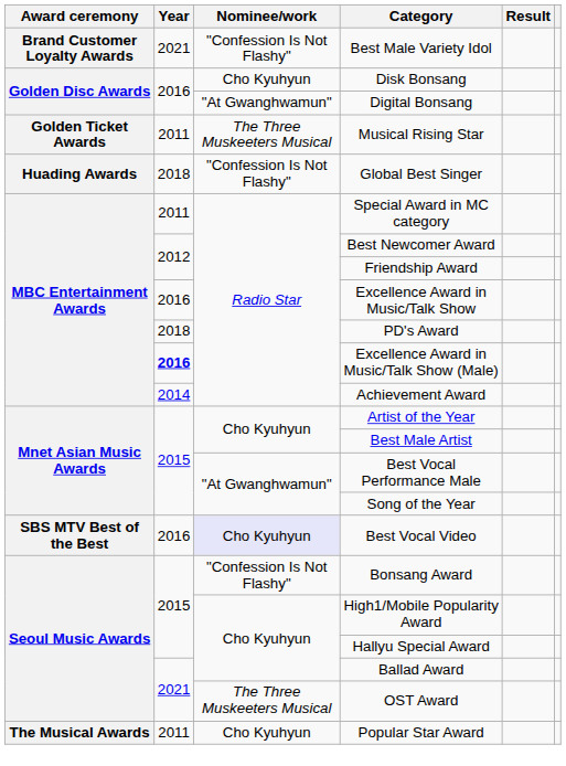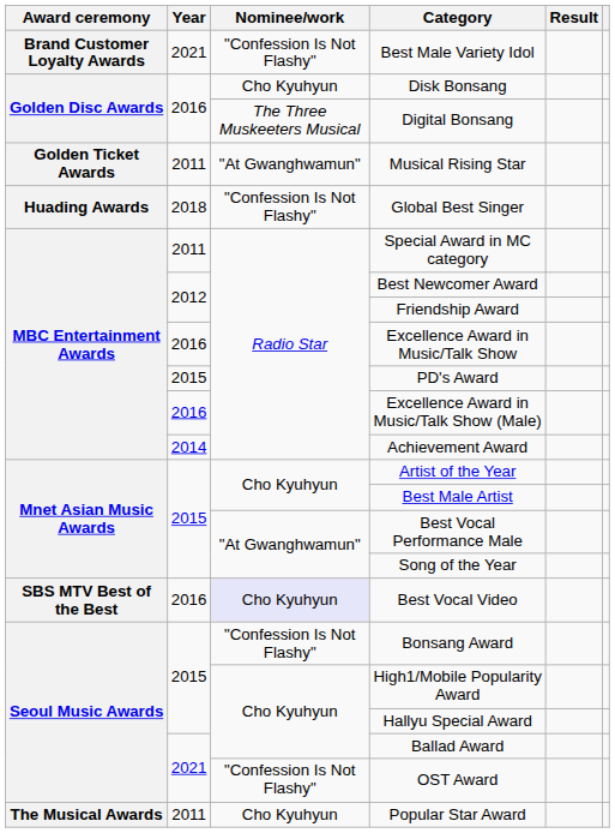 <table class="wikitable sortable plainrowheaders" style="text-align:center;">
 <tr>
 <th scope="col">Award ceremony</th>
 <th scope="col">Year</th>
 <th scope="col">Nominee/work</th>
 <th scope="col">Category</th>
 <th scope="col">Result</th>
 <th scope="col" class="unsortable"></th>
 </tr>
 <tr>
 <th scope="row">Brand Customer Loyalty Awards</th>
 <td style="text-align:center;">2021</td>
 <td>"Confession Is Not Flashy"</td>
 <td>Best Male Variety Idol</td>
 <td></td>
 <td align=center></td>
 </tr>
 <tr>
 <th scope="row" rowspan="2"><a href='#'>Golden Disc Awards</a></th>
 <td style="text-align:center;" rowspan=2>2016</td>
 <td>Cho Kyuhyun</td>
 <td>Disk Bonsang</td>
 <td></td>
 <td style="text-align:center;"></td>
 </tr>
 <tr>
-<td>"At Gwanghwamun"</td>
+<td><em>The Three Muskeeters Musical</em></td>
 <td>Digital Bonsang</td>
 <td></td>
 <td style="text-align:center;"></td>
 </tr>
 <tr>
 <th scope="row">Golden Ticket Awards</th>
 <td style="text-align:center;">2011</td>
-<td><em>The Three Muskeeters Musical</em></td>
+<td>"At Gwanghwamun"</td>
 <td>Musical Rising Star</td>
 <td></td>
 <td style="text-align:center;"></td>
 </tr>
 <tr>
 <th scope="row">Huading Awards</th>
 <td style="text-align:center;">2018</td>
 <td>"Confession Is Not Flashy"</td>
 <td>Global Best Singer</td>
 <td></td>
 <td style="text-align:center;"></td>
 </tr>
 <tr>
 <th scope="row" rowspan=7><a href='#'>MBC Entertainment Awards</a></th>
 <td style="text-align:center;">2011</td>
 <td rowspan=7><em><a href='#'>Radio Star</a></em></td>
 <td>Special Award in MC category</td>
 <td></td>
 <td style="text-align:center;"></td>
 </tr>
 <tr>
 <td style="text-align:center;" rowspan=2>2012</td>
 <td>Best Newcomer Award</td>
 <td></td>
 <td style="text-align:center;"></td>
 </tr>
 <tr>
 <td>Friendship Award </td>
 <td></td>
 <td style="text-align:center;"></td>
 </tr>
 <tr>
 <td style="text-align:center;">2016</td>
 <td>Excellence Award in Music/Talk Show</td>
 <td></td>
 <td style="text-align:center;"></td>
 </tr>
 <tr>
-<td style="text-align:center;">2018</td>
+<td style="text-align:center;">2015</td>
 <td>PD's Award </td>
 <td></td>
 <td style="text-align:center;"></td>
 </tr>
 <tr>
-<td style="text-align:center;"><strong><a href='#'>2016</a></strong></td>
+<td style="text-align:center;"><a href='#'>2016</a></td>
 <td>Excellence Award in Music/Talk Show (Male)</td>
 <td></td>
 <td style="text-align:center;"></td>
 </tr>
 <tr>
 <td style="text-align:center;"><a href='#'>2014</a></td>
 <td>Achievement Award </td>
 <td></td>
 <td style="text-align:center;"></td>
 </tr>
 <tr>
 <th scope="row" rowspan=4><a href='#'>Mnet Asian Music Awards</a></th>
 <td style="text-align:center;" rowspan=4><a href='#'>2015</a></td>
 <td rowspan=2>Cho Kyuhyun</td>
 <td><a href='#'>Artist of the Year</a></td>
 <td></td>
 <td style="text-align:center;"></td>
 </tr>
 <tr>
 <td><a href='#'>Best Male Artist</a></td>
 <td></td>
 <td style="text-align:center;"></td>
 </tr>
 <tr>
 <td rowspan=2>"At Gwanghwamun"</td>
 <td>Best Vocal Performance Male</td>
 <td></td>
 <td style="text-align:center;"></td>
 </tr>
 <tr>
 <td>Song of the Year</td>
 <td></td>
 <td style="text-align:center;"></td>
 </tr>
 <tr>
 <th scope="row">SBS MTV Best of the Best</th>
 <td style="text-align:center;">2016</td>
 <td style="background: lavender;">Cho Kyuhyun</td>
 <td>Best Vocal Video</td>
 <td></td>
 <td style="text-align:center;"></td>
 </tr>
 <tr>
 <th scope="row" rowspan=5><a href='#'>Seoul Music Awards</a></th>
 <td style="text-align:center;" rowspan=3>2015</td>
 <td>"Confession Is Not Flashy"</td>
 <td>Bonsang Award</td>
 <td></td>
 <td style="text-align:center;"></td>
 </tr>
 <tr>
 <td rowspan=3>Cho Kyuhyun</td>
 <td>High1/Mobile Popularity Award</td>
 <td></td>
 <td style="text-align:center;"></td>
 </tr>
 <tr>
 <td>Hallyu Special Award</td>
 <td></td>
 <td style="text-align:center;"></td>
 </tr>
 <tr>
 <td style="text-align:center;" rowspan=2><a href='#'>2021</a></td>
 <td>Ballad Award</td>
 <td></td>
 <td style="text-align:center;"></td>
 </tr>
 <tr>
-<td><em>The Three Muskeeters Musical</em></td>
+<td>"Confession Is Not Flashy"</td>
 <td>OST Award</td>
 <td></td>
 <td style="text-align:center;"></td>
 </tr>
 <tr>
 <th scope="row">The Musical Awards</th>
 <td style="text-align:center;">2011</td>
 <td>Cho Kyuhyun</td>
 <td>Popular Star Award</td>
 <td></td>
 <td style="text-align:center;"></td>
 </tr>
 </table>
